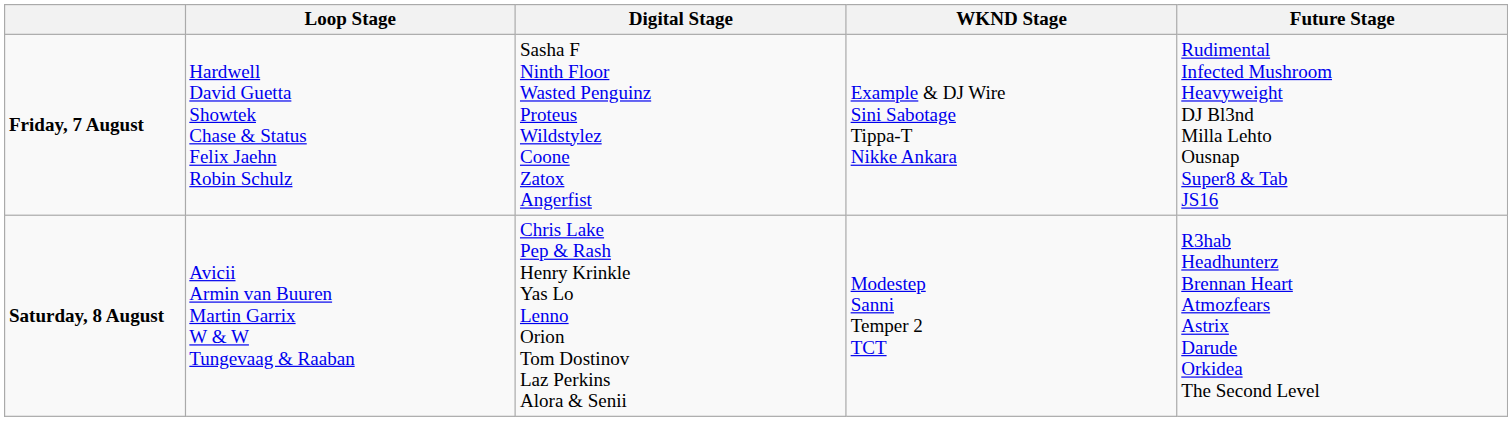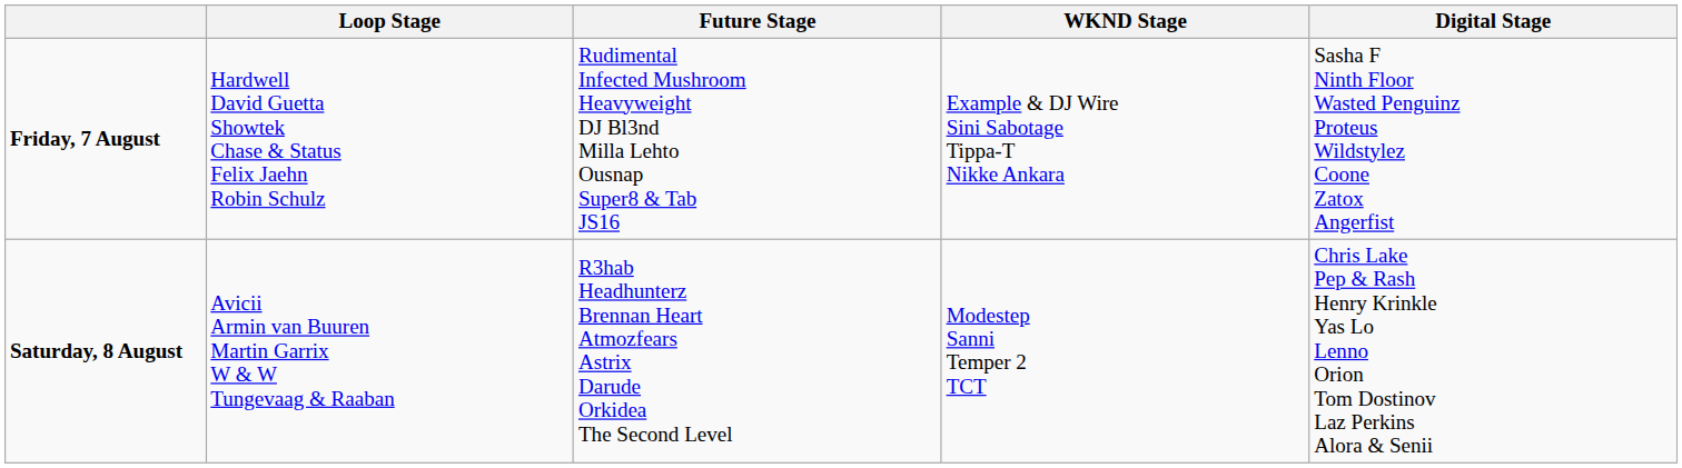 <table class="wikitable" width="100%">
 <tr>
 <th width="12%"></th>
 <th width="22%">Loop Stage</th>
+<th width="22%">Future Stage</th>
+<th width="22%">WKND Stage</th>
 <th width="22%">Digital Stage</th>
-<th width="22%">WKND Stage</th>
-<th width="22%">Future Stage</th>
 </tr>
 <tr>
 <td><strong>Friday, 7 August</strong></td>
 <td><a href='#'>Hardwell</a><br><a href='#'>David Guetta</a><br><a href='#'>Showtek</a><br><a href='#'>Chase & Status</a><br><a href='#'>Felix Jaehn</a><br><a href='#'>Robin Schulz</a><br></td>
+<td><a href='#'>Rudimental</a><br><a href='#'>Infected Mushroom</a><br><a href='#'>Heavyweight</a><br>DJ Bl3nd<br>Milla Lehto<br>Ousnap<br><a href='#'>Super8 & Tab</a><br><a href='#'>JS16</a><br></td>
+<td><a href='#'>Example</a> & DJ Wire<br><a href='#'>Sini Sabotage</a><br>Tippa-T<br><a href='#'>Nikke Ankara</a><br></td>
 <td>Sasha F<br><a href='#'>Ninth Floor</a><br><a href='#'>Wasted Penguinz</a><br><a href='#'>Proteus</a><br><a href='#'>Wildstylez</a><br><a href='#'>Coone</a><br><a href='#'>Zatox</a><br><a href='#'>Angerfist</a><br></td>
-<td><a href='#'>Example</a> & DJ Wire<br><a href='#'>Sini Sabotage</a><br>Tippa-T<br><a href='#'>Nikke Ankara</a><br></td>
-<td><a href='#'>Rudimental</a><br><a href='#'>Infected Mushroom</a><br><a href='#'>Heavyweight</a><br>DJ Bl3nd<br>Milla Lehto<br>Ousnap<br><a href='#'>Super8 & Tab</a><br><a href='#'>JS16</a><br></td>
 </tr>
 <tr>
 <td><strong>Saturday, 8 August</strong></td>
 <td><a href='#'>Avicii</a><br><a href='#'>Armin van Buuren</a><br><a href='#'>Martin Garrix</a><br><a href='#'>W & W</a><br><a href='#'>Tungevaag & Raaban</a><br></td>
+<td><a href='#'>R3hab</a><br><a href='#'>Headhunterz</a><br><a href='#'>Brennan Heart</a><br><a href='#'>Atmozfears</a><br><a href='#'>Astrix</a><br><a href='#'>Darude</a><br><a href='#'>Orkidea</a><br>The Second Level<br></td>
+<td><a href='#'>Modestep</a><br><a href='#'>Sanni</a><br>Temper 2<br><a href='#'>TCT</a><br></td>
 <td><a href='#'>Chris Lake</a><br><a href='#'>Pep & Rash</a><br>Henry Krinkle<br>Yas Lo<br><a href='#'>Lenno</a><br>Orion<br>Tom Dostinov<br>Laz Perkins<br>Alora & Senii<br></td>
-<td><a href='#'>Modestep</a><br><a href='#'>Sanni</a><br>Temper 2<br><a href='#'>TCT</a><br></td>
-<td><a href='#'>R3hab</a><br><a href='#'>Headhunterz</a><br><a href='#'>Brennan Heart</a><br><a href='#'>Atmozfears</a><br><a href='#'>Astrix</a><br><a href='#'>Darude</a><br><a href='#'>Orkidea</a><br>The Second Level<br></td>
 </tr>
 </table>
